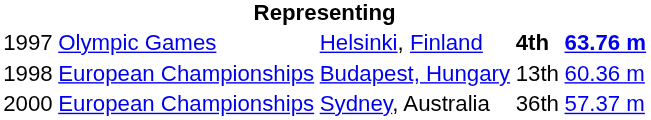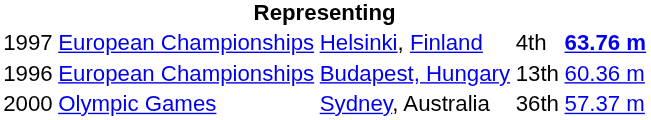 <table>
 <tr>
 <th colspan="5">Representing </th>
 </tr>
 <tr>
 <td>1997</td>
-<td><a href='#'>Olympic Games</a></td>
+<td><a href='#'>European Championships</a></td>
 <td><a href='#'>Helsinki</a>, <a href='#'>Finland</a></td>
-<td><strong>4th</strong></td>
+<td>4th</td>
 <td><strong><a href='#'>63.76 m</a></strong></td>
 </tr>
 <tr>
-<td>1998</td>
+<td>1996</td>
 <td><a href='#'>European Championships</a></td>
 <td><a href='#'>Budapest, Hungary</a></td>
 <td>13th</td>
 <td><a href='#'>60.36 m</a></td>
 </tr>
 <tr>
 <td>2000</td>
-<td><a href='#'>European Championships</a></td>
+<td><a href='#'>Olympic Games</a></td>
 <td><a href='#'>Sydney</a>, Australia</td>
 <td>36th</td>
 <td><a href='#'>57.37 m</a></td>
 </tr>
 </table>
